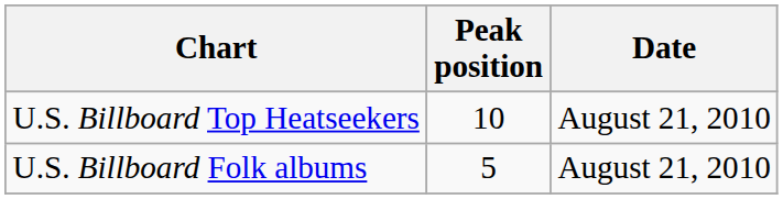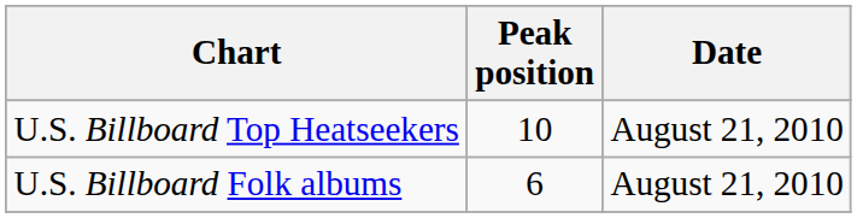 <table class="wikitable">
 <tr>
 <th>Chart</th>
 <th>Peak<br>position</th>
 <th>Date</th>
 </tr>
 <tr>
 <td>U.S. <em>Billboard</em> <a href='#'>Top Heatseekers</a></td>
 <td align="center">10</td>
 <td>August 21, 2010</td>
 </tr>
 <tr>
 <td>U.S. <em>Billboard</em> <a href='#'>Folk albums</a></td>
-<td align="center">5</td>
+<td align="center">6</td>
 <td>August 21, 2010</td>
 </tr>
 </table>
